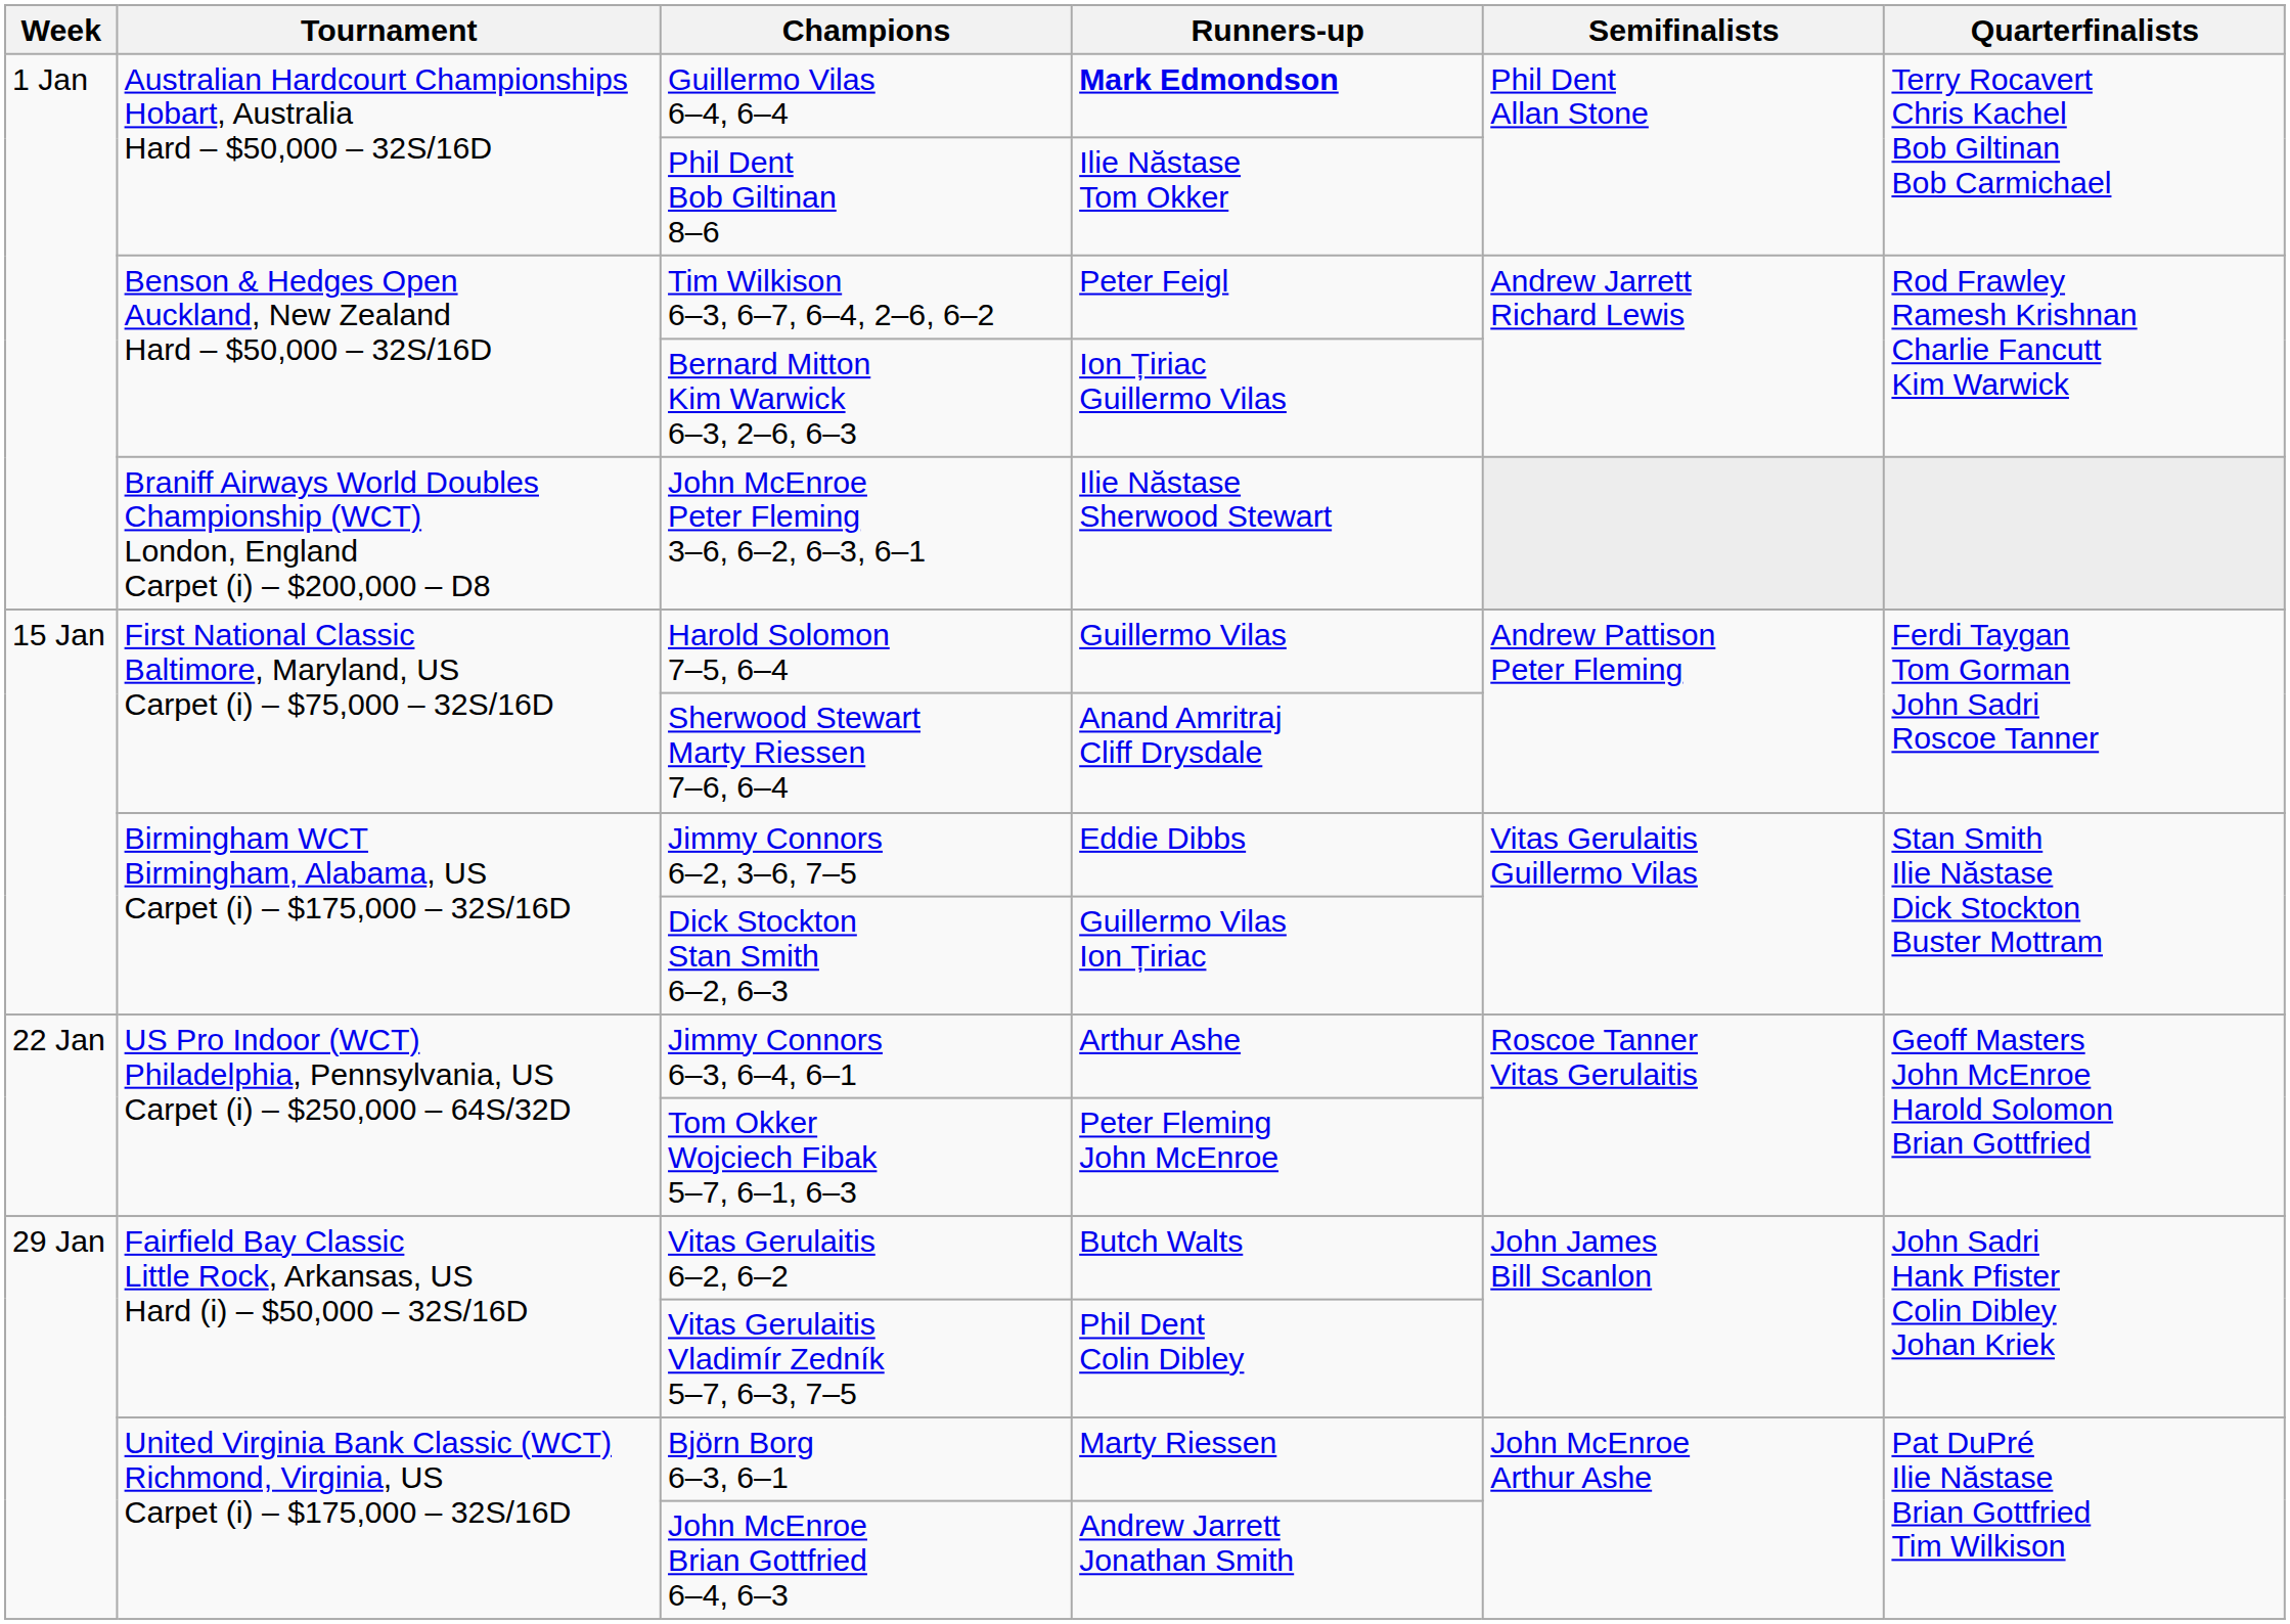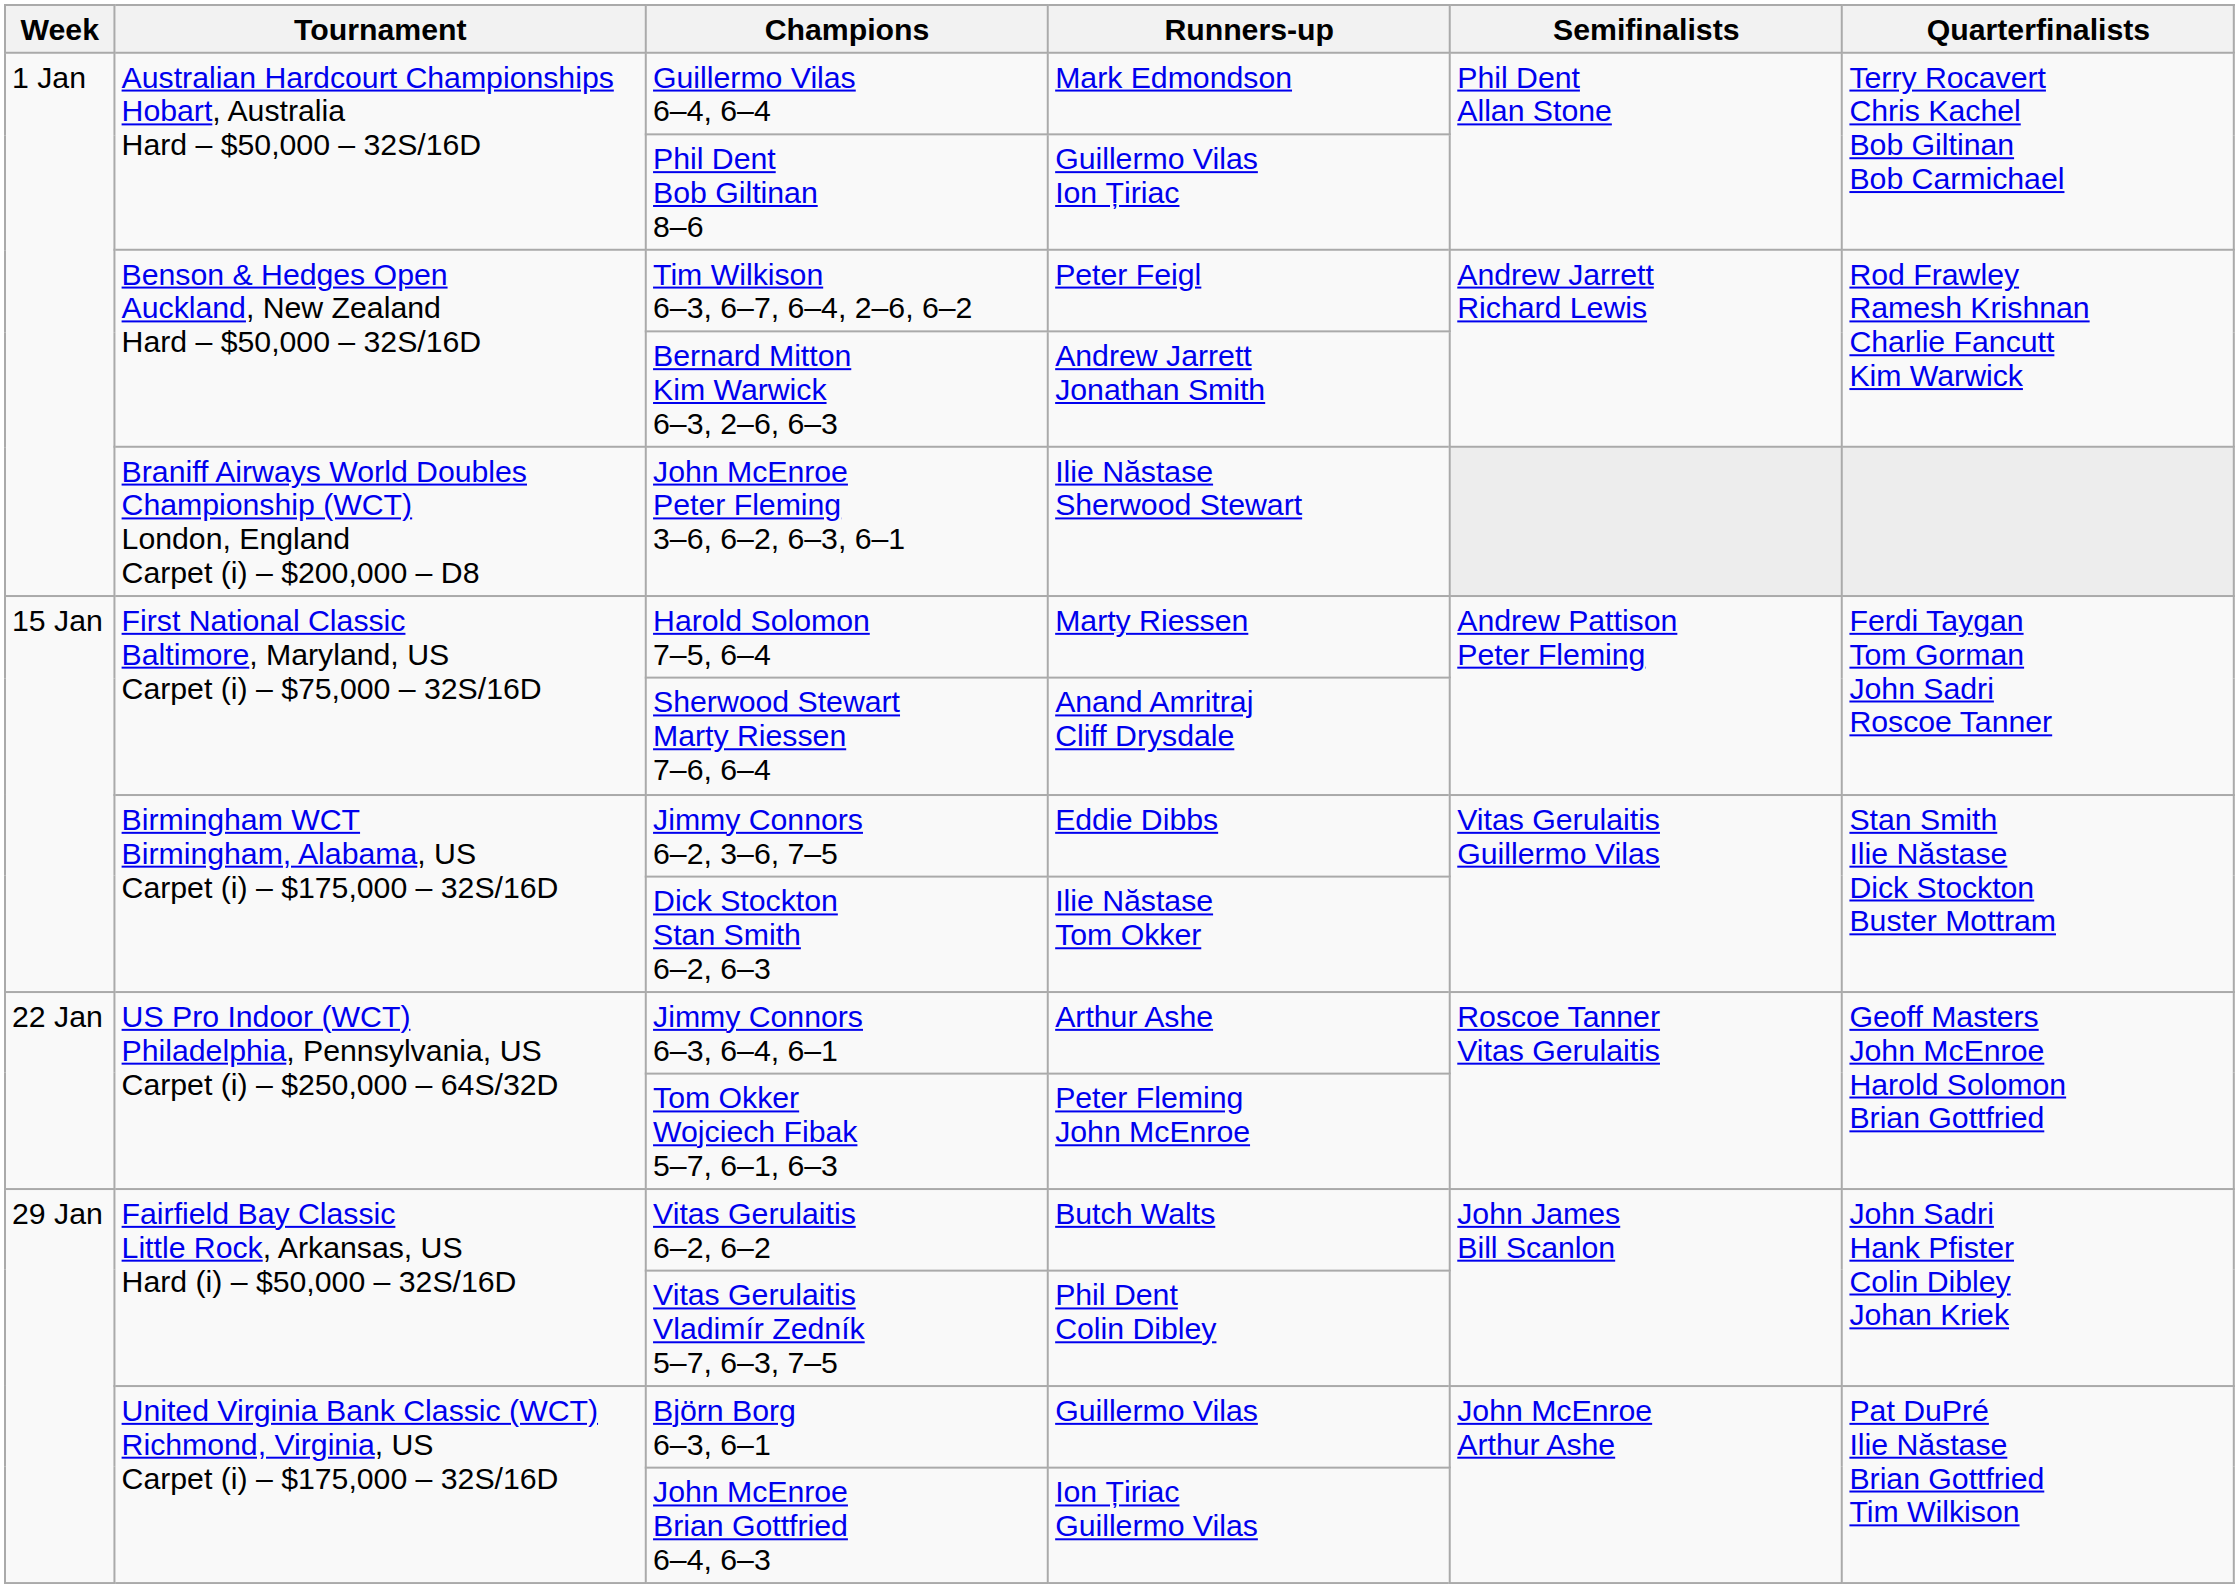 <table class=wikitable style=font-size:95%>
 <tr>
 <th style="width:48px;">Week</th>
 <th style="width:260px;">Tournament</th>
 <th style="width:195px;">Champions</th>
 <th style="width:195px;">Runners-up</th>
 <th style="width:190px;">Semifinalists</th>
 <th style="width:190px;">Quarterfinalists</th>
 </tr>
 <tr valign=top>
 <td rowspan=5>1 Jan</td>
 <td rowspan=2><a href='#'>Australian Hardcourt Championships</a> <br> <a href='#'>Hobart</a>, Australia<br> Hard – $50,000 – 32S/16D</td>
 <td> <a href='#'>Guillermo Vilas</a><br>6–4, 6–4</td>
-<td><strong> <a href='#'>Mark Edmondson</a></strong></td>
+<td> <a href='#'>Mark Edmondson</a></td>
 <td rowspan=2> <a href='#'>Phil Dent</a><br> <a href='#'>Allan Stone</a></td>
 <td rowspan=2> <a href='#'>Terry Rocavert</a><br> <a href='#'>Chris Kachel</a><br> <a href='#'>Bob Giltinan</a><br> <a href='#'>Bob Carmichael</a></td>
 </tr>
 <tr valign=top>
 <td> <a href='#'>Phil Dent</a><br> <a href='#'>Bob Giltinan</a><br>8–6</td>
-<td> <a href='#'>Ilie Năstase</a> <br>  <a href='#'>Tom Okker</a></td>
+<td> <a href='#'>Guillermo Vilas</a><br> <a href='#'>Ion Țiriac</a></td>
 </tr>
 <tr valign=top>
 <td rowspan=2><a href='#'>Benson & Hedges Open</a><br> <a href='#'>Auckland</a>, New Zealand<br>Hard – $50,000 – 32S/16D</td>
 <td> <a href='#'>Tim Wilkison</a><br>6–3, 6–7, 6–4, 2–6, 6–2</td>
 <td> <a href='#'>Peter Feigl</a></td>
 <td rowspan=2> <a href='#'>Andrew Jarrett</a><br> <a href='#'>Richard Lewis</a></td>
 <td rowspan=2> <a href='#'>Rod Frawley</a><br> <a href='#'>Ramesh Krishnan</a><br> <a href='#'>Charlie Fancutt</a><br> <a href='#'>Kim Warwick</a></td>
 </tr>
 <tr valign=top>
 <td> <a href='#'>Bernard Mitton</a><br> <a href='#'>Kim Warwick</a><br>6–3, 2–6, 6–3</td>
-<td> <a href='#'>Ion Țiriac</a> <br>  <a href='#'>Guillermo Vilas</a></td>
+<td> <a href='#'>Andrew Jarrett</a><br> <a href='#'>Jonathan Smith</a></td>
 </tr>
 <tr valign=top>
 <td><a href='#'>Braniff Airways World Doubles Championship (WCT)</a> <br> London, England <br> Carpet (i) – $200,000 – D8</td>
 <td> <a href='#'>John McEnroe</a> <br>  <a href='#'>Peter Fleming</a> <br> 3–6, 6–2, 6–3, 6–1</td>
 <td> <a href='#'>Ilie Năstase</a> <br>  <a href='#'>Sherwood Stewart</a></td>
 <td style="background:#ededed;"></td>
 <td style="background:#ededed;"></td>
 </tr>
 <tr valign=top>
 <td rowspan=4>15 Jan</td>
 <td rowspan=2><a href='#'>First National Classic</a> <br> <a href='#'>Baltimore</a>, Maryland, US <br> Carpet (i) – $75,000 – 32S/16D</td>
 <td> <a href='#'>Harold Solomon</a> <br> 7–5, 6–4</td>
-<td> <a href='#'>Guillermo Vilas</a></td>
+<td> <a href='#'>Marty Riessen</a></td>
 <td rowspan=2> <a href='#'>Andrew Pattison</a> <br>  <a href='#'>Peter Fleming</a></td>
 <td rowspan=2> <a href='#'>Ferdi Taygan</a> <br>  <a href='#'>Tom Gorman</a> <br>  <a href='#'>John Sadri</a> <br>  <a href='#'>Roscoe Tanner</a></td>
 </tr>
 <tr valign=top>
 <td> <a href='#'>Sherwood Stewart</a> <br>  <a href='#'>Marty Riessen</a> <br> 7–6, 6–4</td>
 <td> <a href='#'>Anand Amritraj</a> <br>  <a href='#'>Cliff Drysdale</a></td>
 </tr>
 <tr valign=top>
 <td rowspan=2><a href='#'>Birmingham WCT</a> <br> <a href='#'>Birmingham, Alabama</a>, US <br> Carpet (i) – $175,000 – 32S/16D</td>
 <td> <a href='#'>Jimmy Connors</a> <br> 6–2, 3–6, 7–5</td>
 <td> <a href='#'>Eddie Dibbs</a></td>
 <td rowspan=2> <a href='#'>Vitas Gerulaitis</a> <br>  <a href='#'>Guillermo Vilas</a></td>
 <td rowspan=2> <a href='#'>Stan Smith</a> <br>  <a href='#'>Ilie Năstase</a> <br>  <a href='#'>Dick Stockton</a> <br>  <a href='#'>Buster Mottram</a></td>
 </tr>
 <tr valign=top>
 <td> <a href='#'>Dick Stockton</a> <br>  <a href='#'>Stan Smith</a> <br> 6–2, 6–3</td>
-<td> <a href='#'>Guillermo Vilas</a><br> <a href='#'>Ion Țiriac</a></td>
+<td> <a href='#'>Ilie Năstase</a> <br>  <a href='#'>Tom Okker</a></td>
 </tr>
 <tr valign=top>
 <td rowspan=2>22 Jan</td>
 <td rowspan=2><a href='#'>US Pro Indoor (WCT)</a> <br> <a href='#'>Philadelphia</a>, Pennsylvania, US <br> Carpet (i) – $250,000 – 64S/32D</td>
 <td> <a href='#'>Jimmy Connors</a> <br> 6–3, 6–4, 6–1</td>
 <td> <a href='#'>Arthur Ashe</a></td>
 <td rowspan=2> <a href='#'>Roscoe Tanner</a> <br>  <a href='#'>Vitas Gerulaitis</a></td>
 <td rowspan=2> <a href='#'>Geoff Masters</a> <br>  <a href='#'>John McEnroe</a> <br>  <a href='#'>Harold Solomon</a> <br>  <a href='#'>Brian Gottfried</a></td>
 </tr>
 <tr valign=top>
 <td> <a href='#'>Tom Okker</a> <br>  <a href='#'>Wojciech Fibak</a> <br> 5–7, 6–1, 6–3</td>
 <td> <a href='#'>Peter Fleming</a> <br>  <a href='#'>John McEnroe</a></td>
 </tr>
 <tr valign=top>
 <td rowspan=4>29 Jan</td>
 <td rowspan=2><a href='#'>Fairfield Bay Classic</a> <br> <a href='#'>Little Rock</a>, Arkansas, US <br> Hard (i) – $50,000 – 32S/16D</td>
 <td> <a href='#'>Vitas Gerulaitis</a><br> 6–2, 6–2</td>
 <td> <a href='#'>Butch Walts</a></td>
 <td rowspan=2> <a href='#'>John James</a><br>  <a href='#'>Bill Scanlon</a></td>
 <td rowspan=2> <a href='#'>John Sadri</a><br>  <a href='#'>Hank Pfister</a> <br> <a href='#'>Colin Dibley</a><br> <a href='#'>Johan Kriek</a></td>
 </tr>
 <tr valign=top>
 <td> <a href='#'>Vitas Gerulaitis</a><br> <a href='#'>Vladimír Zedník</a><br> 5–7, 6–3, 7–5</td>
 <td> <a href='#'>Phil Dent</a><br>  <a href='#'>Colin Dibley</a></td>
 </tr>
 <tr valign=top>
 <td rowspan=2><a href='#'>United Virginia Bank Classic (WCT)</a> <br> <a href='#'>Richmond, Virginia</a>, US <br> Carpet (i) – $175,000 – 32S/16D</td>
 <td> <a href='#'>Björn Borg</a> <br> 6–3, 6–1</td>
-<td> <a href='#'>Marty Riessen</a></td>
+<td> <a href='#'>Guillermo Vilas</a></td>
 <td rowspan=2> <a href='#'>John McEnroe</a> <br>  <a href='#'>Arthur Ashe</a></td>
 <td rowspan=2> <a href='#'>Pat DuPré</a> <br>  <a href='#'>Ilie Năstase</a> <br>  <a href='#'>Brian Gottfried</a> <br>  <a href='#'>Tim Wilkison</a></td>
 </tr>
 <tr valign=top>
 <td> <a href='#'>John McEnroe</a> <br>  <a href='#'>Brian Gottfried</a> <br> 6–4, 6–3</td>
-<td> <a href='#'>Andrew Jarrett</a><br> <a href='#'>Jonathan Smith</a></td>
+<td> <a href='#'>Ion Țiriac</a> <br>  <a href='#'>Guillermo Vilas</a></td>
 </tr>
 </table>
